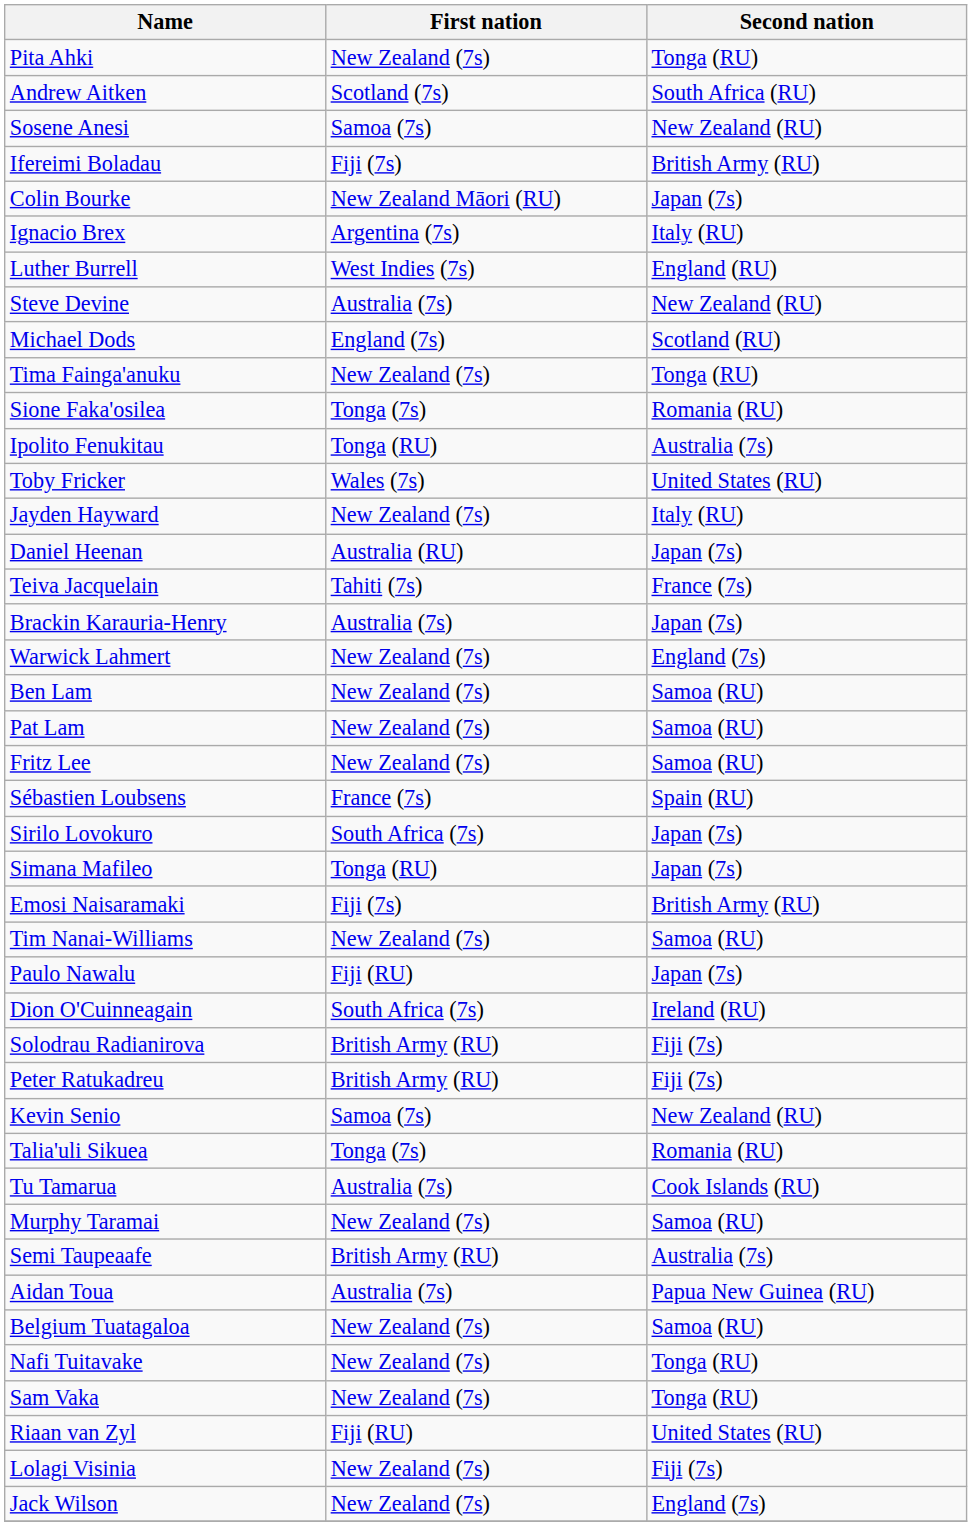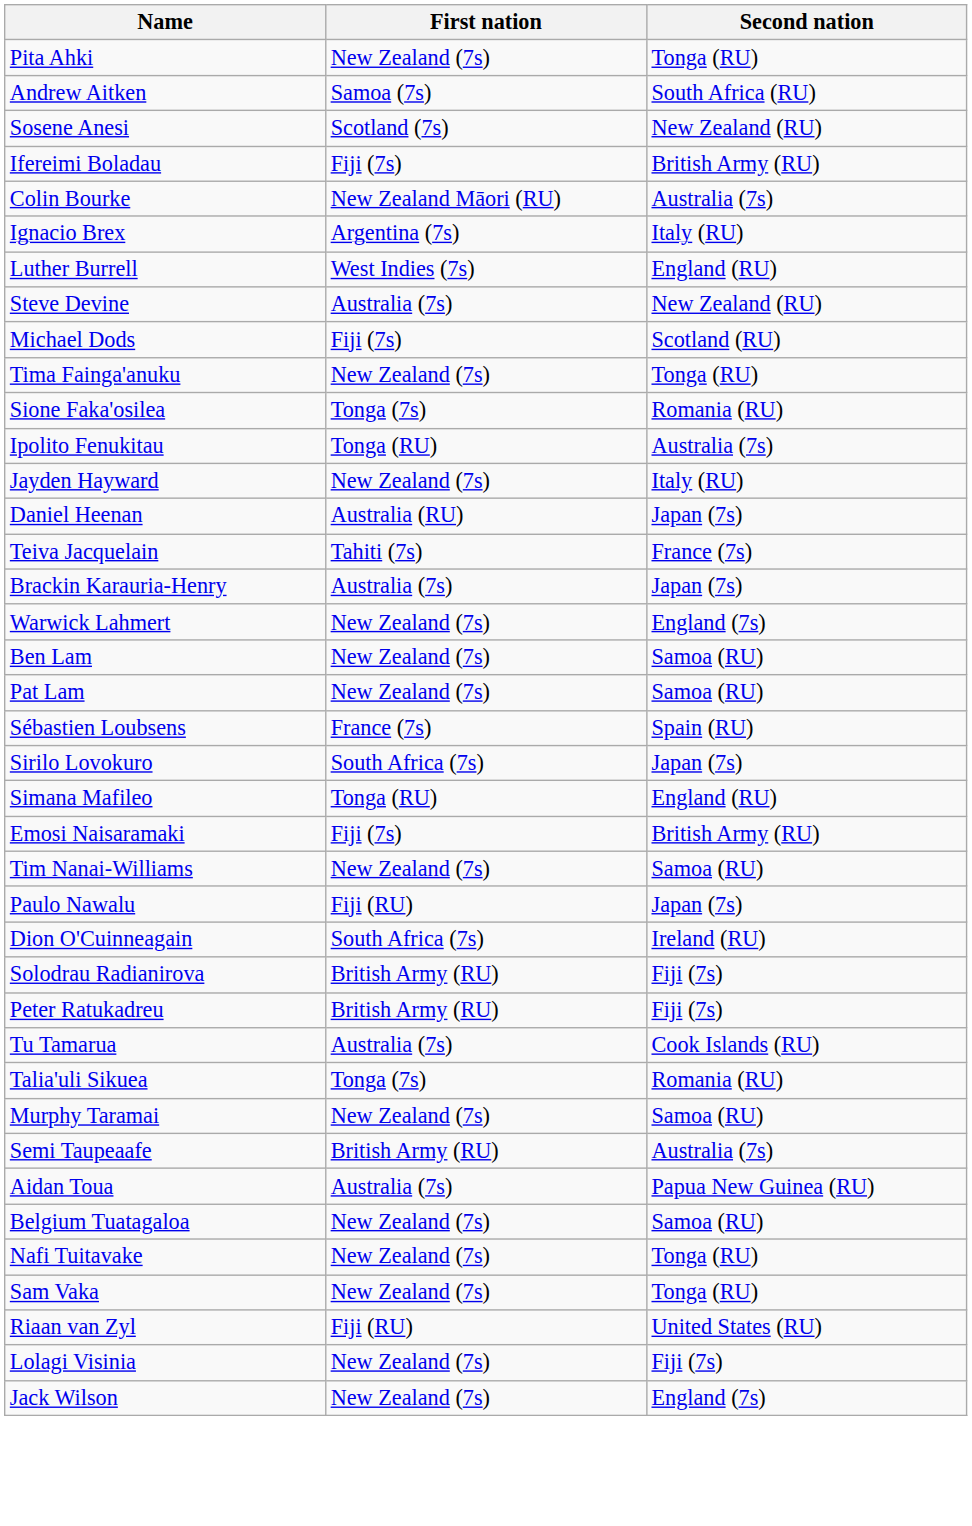 <table class="wikitable sortable sticky-header width=75%">
 <tr>
 <th width=25%>Name</th>
 <th width=25%>First nation</th>
 <th width=25%>Second nation</th>
 </tr>
 <tr>
 <td><a href='#'>Pita Ahki</a></td>
 <td> <a href='#'>New Zealand</a> (<a href='#'>7s</a>)</td>
 <td> <a href='#'>Tonga</a> (<a href='#'>RU</a>)</td>
 </tr>
 <tr>
 <td><a href='#'>Andrew Aitken</a></td>
-<td> <a href='#'>Scotland</a> (<a href='#'>7s</a>)</td>
+<td> <a href='#'>Samoa</a> (<a href='#'>7s</a>)</td>
 <td> <a href='#'>South Africa</a> (<a href='#'>RU</a>)</td>
 </tr>
 <tr>
 <td><a href='#'>Sosene Anesi</a></td>
-<td> <a href='#'>Samoa</a> (<a href='#'>7s</a>)</td>
+<td> <a href='#'>Scotland</a> (<a href='#'>7s</a>)</td>
 <td> <a href='#'>New Zealand</a> (<a href='#'>RU</a>)</td>
 </tr>
 <tr>
 <td><a href='#'>Ifereimi Boladau</a></td>
 <td> <a href='#'>Fiji</a> (<a href='#'>7s</a>)</td>
 <td> <a href='#'>British Army</a> (<a href='#'>RU</a>)</td>
 </tr>
 <tr>
 <td><a href='#'>Colin Bourke</a></td>
 <td> <a href='#'>New Zealand Māori</a> (<a href='#'>RU</a>)</td>
-<td> <a href='#'>Japan</a> (<a href='#'>7s</a>)</td>
+<td> <a href='#'>Australia</a> (<a href='#'>7s</a>)</td>
 </tr>
 <tr>
 <td><a href='#'>Ignacio Brex</a></td>
 <td> <a href='#'>Argentina</a> (<a href='#'>7s</a>)</td>
 <td> <a href='#'>Italy</a> (<a href='#'>RU</a>)</td>
 </tr>
 <tr>
 <td><a href='#'>Luther Burrell</a></td>
 <td> <a href='#'>West Indies</a> (<a href='#'>7s</a>)</td>
 <td> <a href='#'>England</a> (<a href='#'>RU</a>)</td>
 </tr>
 <tr>
 <td><a href='#'>Steve Devine</a></td>
 <td> <a href='#'>Australia</a> (<a href='#'>7s</a>)</td>
 <td> <a href='#'>New Zealand</a> (<a href='#'>RU</a>)</td>
 </tr>
 <tr>
 <td><a href='#'>Michael Dods</a></td>
-<td> <a href='#'>England</a> (<a href='#'>7s</a>)</td>
+<td> <a href='#'>Fiji</a> (<a href='#'>7s</a>)</td>
 <td> <a href='#'>Scotland</a> (<a href='#'>RU</a>)</td>
 </tr>
 <tr>
 <td><a href='#'>Tima Fainga'anuku</a></td>
 <td> <a href='#'>New Zealand</a> (<a href='#'>7s</a>)</td>
 <td> <a href='#'>Tonga</a> (<a href='#'>RU</a>)</td>
 </tr>
 <tr>
 <td><a href='#'>Sione Faka'osilea</a></td>
 <td> <a href='#'>Tonga</a> (<a href='#'>7s</a>)</td>
 <td> <a href='#'>Romania</a> (<a href='#'>RU</a>)</td>
 </tr>
 <tr>
 <td><a href='#'>Ipolito Fenukitau</a></td>
 <td> <a href='#'>Tonga</a> (<a href='#'>RU</a>)</td>
 <td> <a href='#'>Australia</a> (<a href='#'>7s</a>)</td>
-</tr>
-<tr>
-<td><a href='#'>Toby Fricker</a></td>
-<td> <a href='#'>Wales</a> (<a href='#'>7s</a>)</td>
-<td> <a href='#'>United States</a> (<a href='#'>RU</a>)</td>
 </tr>
 <tr>
 <td><a href='#'>Jayden Hayward</a></td>
 <td> <a href='#'>New Zealand</a> (<a href='#'>7s</a>)</td>
 <td> <a href='#'>Italy</a> (<a href='#'>RU</a>)</td>
 </tr>
 <tr>
 <td><a href='#'>Daniel Heenan</a></td>
 <td> <a href='#'>Australia</a> (<a href='#'>RU</a>)</td>
 <td> <a href='#'>Japan</a> (<a href='#'>7s</a>)</td>
 </tr>
 <tr>
 <td><a href='#'>Teiva Jacquelain</a></td>
 <td> <a href='#'>Tahiti</a> (<a href='#'>7s</a>)</td>
 <td> <a href='#'>France</a> (<a href='#'>7s</a>)</td>
 </tr>
 <tr>
 <td><a href='#'>Brackin Karauria-Henry</a></td>
 <td> <a href='#'>Australia</a> (<a href='#'>7s</a>)</td>
 <td> <a href='#'>Japan</a> (<a href='#'>7s</a>)</td>
 </tr>
 <tr>
 <td><a href='#'>Warwick Lahmert</a></td>
 <td> <a href='#'>New Zealand</a> (<a href='#'>7s</a>)</td>
 <td> <a href='#'>England</a> (<a href='#'>7s</a>)</td>
 </tr>
 <tr>
 <td><a href='#'>Ben Lam</a></td>
 <td> <a href='#'>New Zealand</a> (<a href='#'>7s</a>)</td>
 <td> <a href='#'>Samoa</a> (<a href='#'>RU</a>)</td>
 </tr>
 <tr>
 <td><a href='#'>Pat Lam</a></td>
 <td> <a href='#'>New Zealand</a> (<a href='#'>7s</a>)</td>
 <td> <a href='#'>Samoa</a> (<a href='#'>RU</a>)</td>
 </tr>
 <tr>
-<td><a href='#'>Fritz Lee</a></td>
-<td> <a href='#'>New Zealand</a> (<a href='#'>7s</a>)</td>
-<td> <a href='#'>Samoa</a> (<a href='#'>RU</a>)</td>
-</tr>
-<tr>
 <td><a href='#'>Sébastien Loubsens</a></td>
 <td> <a href='#'>France</a> (<a href='#'>7s</a>)</td>
 <td> <a href='#'>Spain</a> (<a href='#'>RU</a>)</td>
 </tr>
 <tr>
 <td><a href='#'>Sirilo Lovokuro</a></td>
 <td> <a href='#'>South Africa</a> (<a href='#'>7s</a>)</td>
 <td> <a href='#'>Japan</a> (<a href='#'>7s</a>)</td>
 </tr>
 <tr>
 <td><a href='#'>Simana Mafileo</a></td>
 <td> <a href='#'>Tonga</a> (<a href='#'>RU</a>)</td>
-<td> <a href='#'>Japan</a> (<a href='#'>7s</a>)</td>
+<td> <a href='#'>England</a> (<a href='#'>RU</a>)</td>
 </tr>
 <tr>
 <td><a href='#'>Emosi Naisaramaki</a></td>
 <td> <a href='#'>Fiji</a> (<a href='#'>7s</a>)</td>
 <td> <a href='#'>British Army</a> (<a href='#'>RU</a>)</td>
 </tr>
 <tr>
 <td><a href='#'>Tim Nanai-Williams</a></td>
 <td> <a href='#'>New Zealand</a> (<a href='#'>7s</a>)</td>
 <td> <a href='#'>Samoa</a> (<a href='#'>RU</a>)</td>
 </tr>
 <tr>
 <td><a href='#'>Paulo Nawalu</a></td>
 <td> <a href='#'>Fiji</a> (<a href='#'>RU</a>)</td>
 <td> <a href='#'>Japan</a> (<a href='#'>7s</a>)</td>
 </tr>
 <tr>
 <td><a href='#'>Dion O'Cuinneagain</a></td>
 <td> <a href='#'>South Africa</a> (<a href='#'>7s</a>)</td>
 <td> <a href='#'>Ireland</a> (<a href='#'>RU</a>)</td>
 </tr>
 <tr>
 <td><a href='#'>Solodrau Radianirova</a></td>
 <td> <a href='#'>British Army</a> (<a href='#'>RU</a>)</td>
 <td> <a href='#'>Fiji</a> (<a href='#'>7s</a>)</td>
 </tr>
 <tr>
 <td><a href='#'>Peter Ratukadreu</a></td>
 <td> <a href='#'>British Army</a> (<a href='#'>RU</a>)</td>
 <td> <a href='#'>Fiji</a> (<a href='#'>7s</a>)</td>
 </tr>
 <tr>
-<td><a href='#'>Kevin Senio</a></td>
-<td> <a href='#'>Samoa</a> (<a href='#'>7s</a>)</td>
-<td> <a href='#'>New Zealand</a> (<a href='#'>RU</a>)</td>
+<td><a href='#'>Tu Tamarua</a></td>
+<td> <a href='#'>Australia</a> (<a href='#'>7s</a>)</td>
+<td> <a href='#'>Cook Islands</a> (<a href='#'>RU</a>)</td>
 </tr>
 <tr>
 <td><a href='#'>Talia'uli Sikuea</a></td>
 <td> <a href='#'>Tonga</a> (<a href='#'>7s</a>)</td>
 <td> <a href='#'>Romania</a> (<a href='#'>RU</a>)</td>
-</tr>
-<tr>
-<td><a href='#'>Tu Tamarua</a></td>
-<td> <a href='#'>Australia</a> (<a href='#'>7s</a>)</td>
-<td> <a href='#'>Cook Islands</a> (<a href='#'>RU</a>)</td>
 </tr>
 <tr>
 <td><a href='#'>Murphy Taramai</a></td>
 <td> <a href='#'>New Zealand</a> (<a href='#'>7s</a>)</td>
 <td> <a href='#'>Samoa</a> (<a href='#'>RU</a>)</td>
 </tr>
 <tr>
 <td><a href='#'>Semi Taupeaafe</a></td>
 <td> <a href='#'>British Army</a> (<a href='#'>RU</a>)</td>
 <td> <a href='#'>Australia</a> (<a href='#'>7s</a>)</td>
 </tr>
 <tr>
 <td><a href='#'>Aidan Toua</a></td>
 <td> <a href='#'>Australia</a> (<a href='#'>7s</a>)</td>
 <td> <a href='#'>Papua New Guinea</a> (<a href='#'>RU</a>)</td>
 </tr>
 <tr>
 <td><a href='#'>Belgium Tuatagaloa</a></td>
 <td> <a href='#'>New Zealand</a> (<a href='#'>7s</a>)</td>
 <td> <a href='#'>Samoa</a> (<a href='#'>RU</a>)</td>
 </tr>
 <tr>
 <td><a href='#'>Nafi Tuitavake</a></td>
 <td> <a href='#'>New Zealand</a> (<a href='#'>7s</a>)</td>
 <td> <a href='#'>Tonga</a> (<a href='#'>RU</a>)</td>
 </tr>
 <tr>
 <td><a href='#'>Sam Vaka</a></td>
 <td> <a href='#'>New Zealand</a> (<a href='#'>7s</a>)</td>
 <td> <a href='#'>Tonga</a> (<a href='#'>RU</a>)</td>
 </tr>
 <tr>
 <td><a href='#'>Riaan van Zyl</a></td>
 <td> <a href='#'>Fiji</a> (<a href='#'>RU</a>)</td>
 <td> <a href='#'>United States</a> (<a href='#'>RU</a>)</td>
 </tr>
 <tr>
 <td><a href='#'>Lolagi Visinia</a></td>
 <td> <a href='#'>New Zealand</a> (<a href='#'>7s</a>)</td>
 <td> <a href='#'>Fiji</a> (<a href='#'>7s</a>)</td>
 </tr>
 <tr>
 <td><a href='#'>Jack Wilson</a></td>
 <td> <a href='#'>New Zealand</a> (<a href='#'>7s</a>)</td>
 <td> <a href='#'>England</a> (<a href='#'>7s</a>)</td>
 </tr>
 <tr>
 </tr>
 </table>
